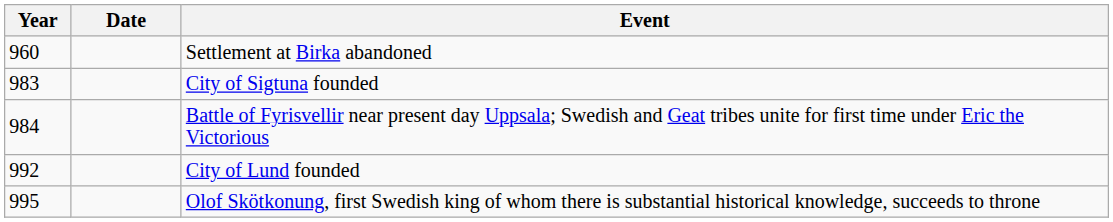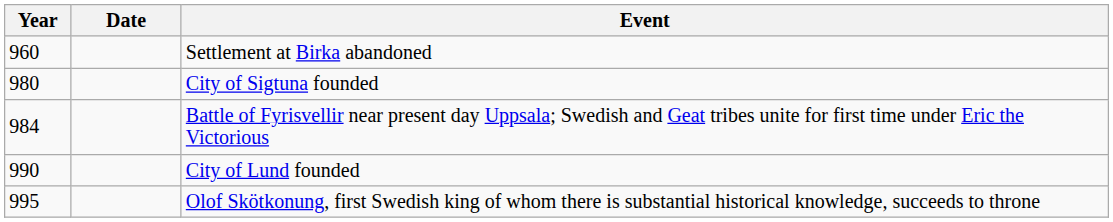 <table class="wikitable" width="100%">
 <tr>
 <th style="width: 6%;">Year</th>
 <th style="width: 10%;">Date</th>
 <th>Event</th>
 </tr>
 <tr>
 <td>960</td>
 <td></td>
 <td>Settlement at <a href='#'>Birka</a> abandoned</td>
 </tr>
 <tr>
-<td>983</td>
+<td>980</td>
 <td></td>
 <td><a href='#'>City of Sigtuna</a> founded</td>
 </tr>
 <tr>
 <td>984</td>
 <td></td>
 <td><a href='#'>Battle of Fyrisvellir</a> near present day <a href='#'>Uppsala</a>; Swedish and <a href='#'>Geat</a> tribes unite for first time under <a href='#'>Eric the Victorious</a></td>
 </tr>
 <tr>
-<td>992</td>
+<td>990</td>
 <td></td>
 <td><a href='#'>City of Lund</a> founded</td>
 </tr>
 <tr>
 <td>995</td>
 <td></td>
 <td><a href='#'>Olof Skötkonung</a>, first Swedish king of whom there is substantial historical knowledge, succeeds to throne</td>
 </tr>
 </table>
